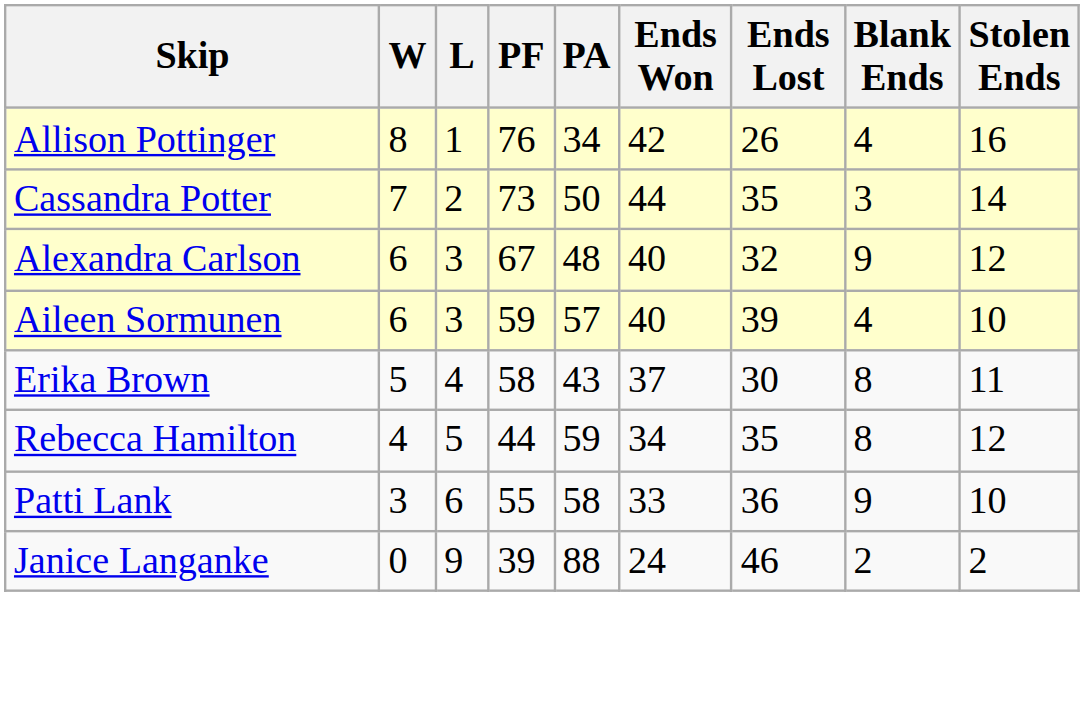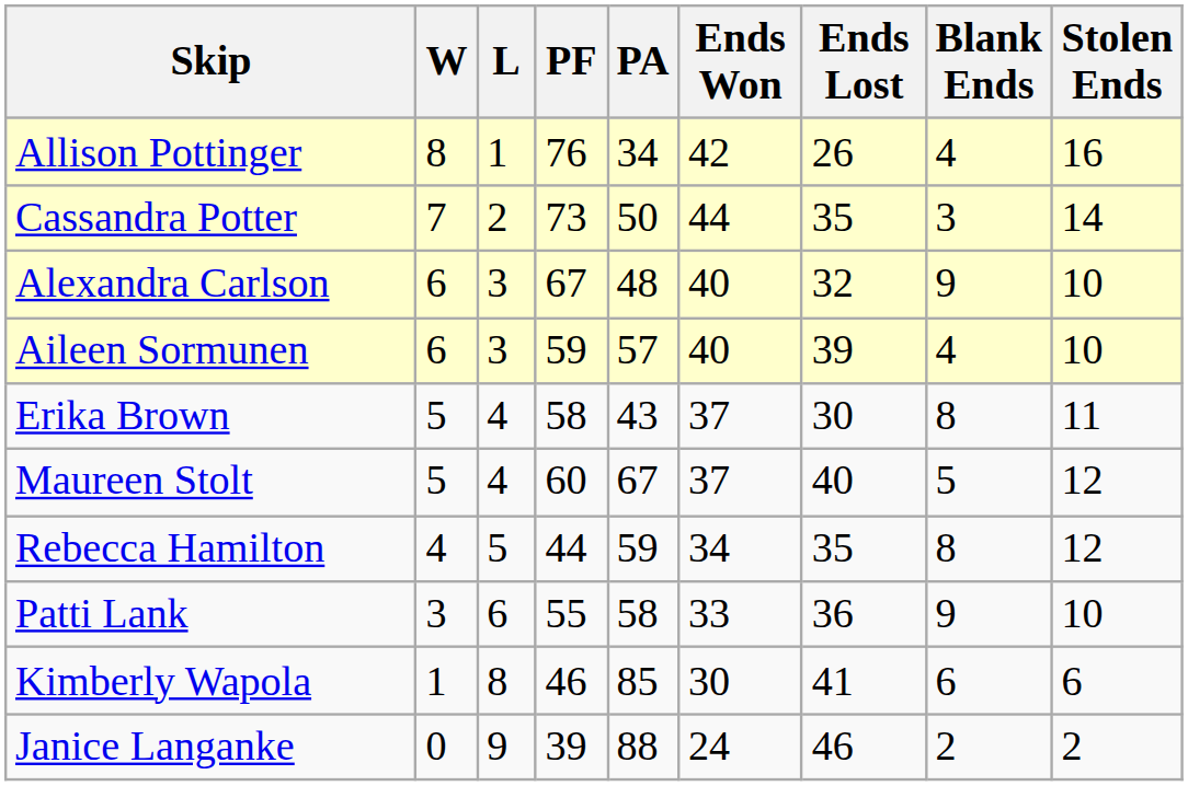 <table class="wikitable">
 <tr>
 <th width=150>Skip</th>
 <th width=15>W</th>
 <th width=15>L</th>
 <th width=20>PF</th>
 <th width=20>PA</th>
 <th width=40>Ends Won</th>
 <th width=40>Ends Lost</th>
 <th width=40>Blank Ends</th>
 <th width=40>Stolen Ends</th>
 </tr>
 <tr bgcolor=#ffffcc>
 <td> <a href='#'>Allison Pottinger</a></td>
 <td>8</td>
 <td>1</td>
 <td>76</td>
 <td>34</td>
 <td>42</td>
 <td>26</td>
 <td>4</td>
 <td>16</td>
 </tr>
 <tr bgcolor=#ffffcc>
 <td> <a href='#'>Cassandra Potter</a></td>
 <td>7</td>
 <td>2</td>
 <td>73</td>
 <td>50</td>
 <td>44</td>
 <td>35</td>
 <td>3</td>
 <td>14</td>
 </tr>
 <tr bgcolor=#ffffcc>
 <td> <a href='#'>Alexandra Carlson</a></td>
 <td>6</td>
 <td>3</td>
 <td>67</td>
 <td>48</td>
 <td>40</td>
 <td>32</td>
 <td>9</td>
-<td>12</td>
+<td>10</td>
 </tr>
 <tr bgcolor=#ffffcc>
 <td> <a href='#'>Aileen Sormunen</a></td>
 <td>6</td>
 <td>3</td>
 <td>59</td>
 <td>57</td>
 <td>40</td>
 <td>39</td>
 <td>4</td>
 <td>10</td>
 </tr>
 <tr>
 <td> <a href='#'>Erika Brown</a></td>
 <td>5</td>
 <td>4</td>
 <td>58</td>
 <td>43</td>
 <td>37</td>
 <td>30</td>
 <td>8</td>
 <td>11</td>
 </tr>
 <tr>
+<td> <a href='#'>Maureen Stolt</a></td>
+<td>5</td>
+<td>4</td>
+<td>60</td>
+<td>67</td>
+<td>37</td>
+<td>40</td>
+<td>5</td>
+<td>12</td>
+</tr>
+<tr>
 <td> <a href='#'>Rebecca Hamilton</a></td>
 <td>4</td>
 <td>5</td>
 <td>44</td>
 <td>59</td>
 <td>34</td>
 <td>35</td>
 <td>8</td>
 <td>12</td>
 </tr>
 <tr>
 <td> <a href='#'>Patti Lank</a></td>
 <td>3</td>
 <td>6</td>
 <td>55</td>
 <td>58</td>
 <td>33</td>
 <td>36</td>
 <td>9</td>
 <td>10</td>
 </tr>
 <tr>
+<td> <a href='#'>Kimberly Wapola</a></td>
+<td>1</td>
+<td>8</td>
+<td>46</td>
+<td>85</td>
+<td>30</td>
+<td>41</td>
+<td>6</td>
+<td>6</td>
+</tr>
+<tr>
 <td> <a href='#'>Janice Langanke</a></td>
 <td>0</td>
 <td>9</td>
 <td>39</td>
 <td>88</td>
 <td>24</td>
 <td>46</td>
 <td>2</td>
 <td>2</td>
 </tr>
 </table>
